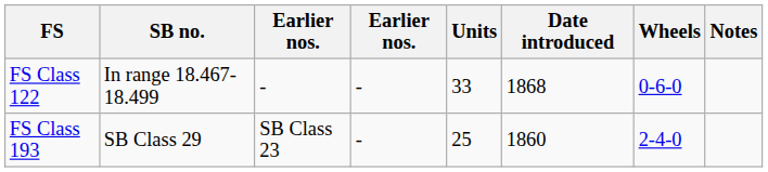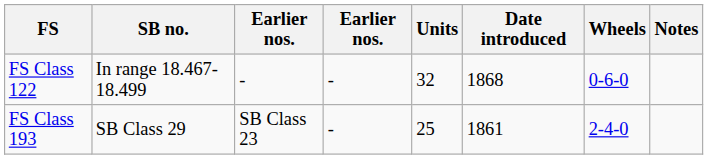 <table class="wikitable">
 <tr>
 <th>FS</th>
 <th>SB no.</th>
 <th>Earlier nos.</th>
 <th>Earlier nos.</th>
 <th>Units</th>
 <th>Date introduced</th>
 <th>Wheels</th>
 <th>Notes</th>
 </tr>
 <tr>
 <td><a href='#'>FS Class 122</a></td>
 <td>In range 18.467-18.499</td>
 <td>-</td>
 <td>-</td>
-<td>33</td>
+<td>32</td>
 <td>1868</td>
 <td><a href='#'>0-6-0</a></td>
 <td></td>
 </tr>
 <tr>
 <td><a href='#'>FS Class 193</a></td>
 <td>SB Class 29</td>
 <td>SB Class 23</td>
 <td>-</td>
 <td>25</td>
-<td>1860</td>
+<td>1861</td>
 <td><a href='#'>2-4-0</a></td>
 <td></td>
 </tr>
 </table>
